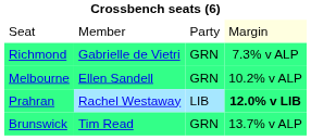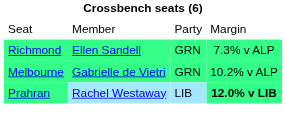 <table class="wiktable "toccolours" cellpadding="5" cellspacing="0" style="float:left; margin-right:.5em; margin-top:.4em; font-size:90%">
 <tr>
 <td colspan="4" style="text-align:center;"><strong>Crossbench seats (6)</strong></td>
 </tr>
 <tr>
 <td>Seat</td>
 <td>Member</td>
 <td>Party</td>
-<td style="background: lightyellow;">Margin</td>
+<td>Margin</td>
 </tr>
 <tr>
 <td style="text-align:left; background:#33ff88;"><a href='#'>Richmond</a></td>
-<td style="text-align:left; background:#33ff88;"><a href='#'>Gabrielle de Vietri</a></td>
+<td style="text-align:left; background:#33ff88;"><a href='#'>Ellen Sandell</a></td>
 <td style="text-align:left; background:#33ff88;">GRN</td>
 <td style="text-align:center; background:#33ff88;">7.3% v ALP</td>
 </tr>
 <tr>
 <td style="text-align:left; background:#33ff88;"><a href='#'>Melbourne</a></td>
-<td style="text-align:left; background:#33ff88;"><a href='#'>Ellen Sandell</a></td>
+<td style="text-align:left; background:#33ff88;"><a href='#'>Gabrielle de Vietri</a></td>
 <td style="text-align:left; background:#33ff88;">GRN</td>
 <td style="text-align:center; background:#33ff88;">10.2% v ALP</td>
 </tr>
 <tr>
 <td style="text-align:left; background:#33ff88;"><a href='#'>Prahran</a></td>
 <td style="text-align:left; background:#a6e7ff;"><a href='#'>Rachel Westaway</a></td>
 <td style="text-align:left; background:#a6e7ff;">LIB</td>
 <td style="text-align:center; background:#33ff88;"><strong>12.0% v LIB</strong></td>
 </tr>
-<tr>
-<td style="text-align:left; background:#33ff88;"><a href='#'>Brunswick</a></td>
-<td style="text-align:left; background:#33ff88;"><a href='#'>Tim Read</a></td>
-<td style="text-align:left; background:#33ff88;">GRN</td>
-<td style="text-align:center; background:#33ff88;">13.7% v ALP</td>
-</tr>
 </table>
